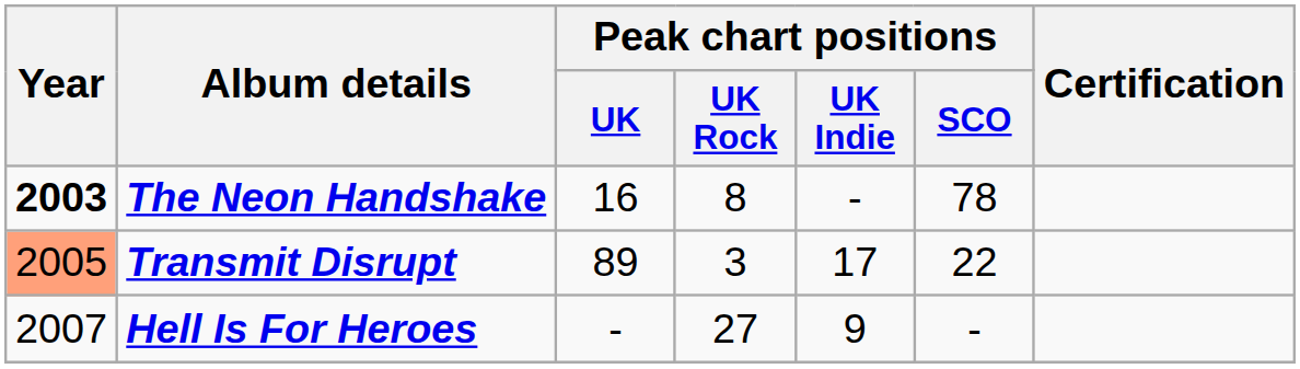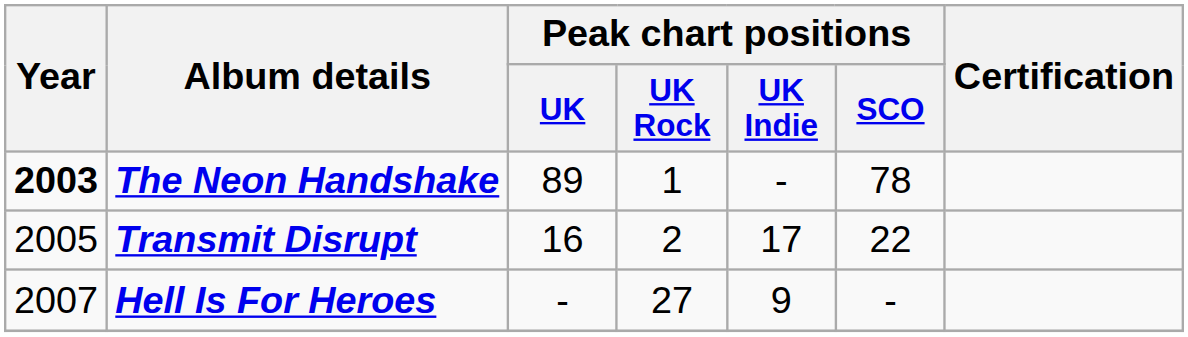 <table class="wikitable">
 <tr>
 <th rowspan=2>Year</th>
 <th rowspan=2>Album details</th>
 <th colspan=4>Peak chart positions</th>
 <th rowspan=2>Certification</th>
 </tr>
 <tr style=font-size:smaller;>
 <th width="40"><a href='#'>UK</a></th>
 <th width="40"><a href='#'>UK Rock</a></th>
 <th width="40"><a href='#'>UK Indie</a></th>
 <th width="40"><a href='#'>SCO</a></th>
 </tr>
 <tr>
 <td><strong>2003</strong></td>
 <td><strong><em><a href='#'>The Neon Handshake</a></em></strong></td>
-<td align="center">16</td>
-<td align="center">8</td>
+<td align="center">89</td>
+<td align="center">1</td>
 <td align="center">-</td>
 <td align="center">78</td>
 <td></td>
 </tr>
 <tr>
-<td style="background: lightsalmon;">2005</td>
+<td>2005</td>
 <td><strong><em><a href='#'>Transmit Disrupt</a></em></strong></td>
-<td align="center">89</td>
-<td align="center">3</td>
+<td align="center">16</td>
+<td align="center">2</td>
 <td align="center">17</td>
 <td align="center">22</td>
 <td></td>
 </tr>
 <tr>
 <td>2007</td>
 <td><strong><em><a href='#'>Hell Is For Heroes</a></em></strong></td>
 <td align="center">-</td>
 <td align="center">27</td>
 <td align="center">9</td>
 <td align="center">-</td>
 <td></td>
 </tr>
 <tr>
 </tr>
 </table>
